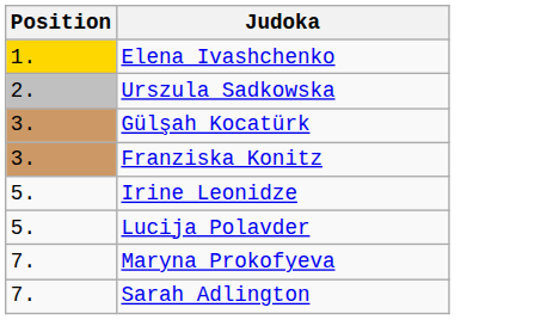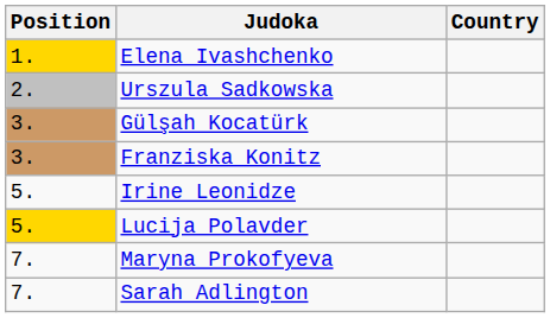 <table class=wikitable>
 <tr>
 <th width=10>Position</th>
 <th width=200>Judoka</th>
+<th>Country</th>
 </tr>
 <tr>
 <td bgcolor=gold>1.</td>
 <td><a href='#'>Elena Ivashchenko</a></td>
+<td></td>
 </tr>
 <tr>
 <td bgcolor="silver">2.</td>
 <td><a href='#'>Urszula Sadkowska</a></td>
+<td></td>
 </tr>
 <tr>
 <td bgcolor="CC9966">3.</td>
 <td><a href='#'>Gülşah Kocatürk</a></td>
+<td></td>
 </tr>
 <tr>
 <td bgcolor="CC9966">3.</td>
 <td><a href='#'>Franziska Konitz</a></td>
+<td></td>
 </tr>
 <tr>
 <td>5.</td>
 <td><a href='#'>Irine Leonidze</a></td>
+<td></td>
 </tr>
 <tr>
-<td>5.</td>
+<td style="background: gold;">5.</td>
 <td><a href='#'>Lucija Polavder</a></td>
+<td></td>
 </tr>
 <tr>
 <td>7.</td>
 <td><a href='#'>Maryna Prokofyeva</a></td>
+<td></td>
 </tr>
 <tr>
 <td>7.</td>
 <td><a href='#'>Sarah Adlington</a></td>
+<td></td>
 </tr>
 </table>
